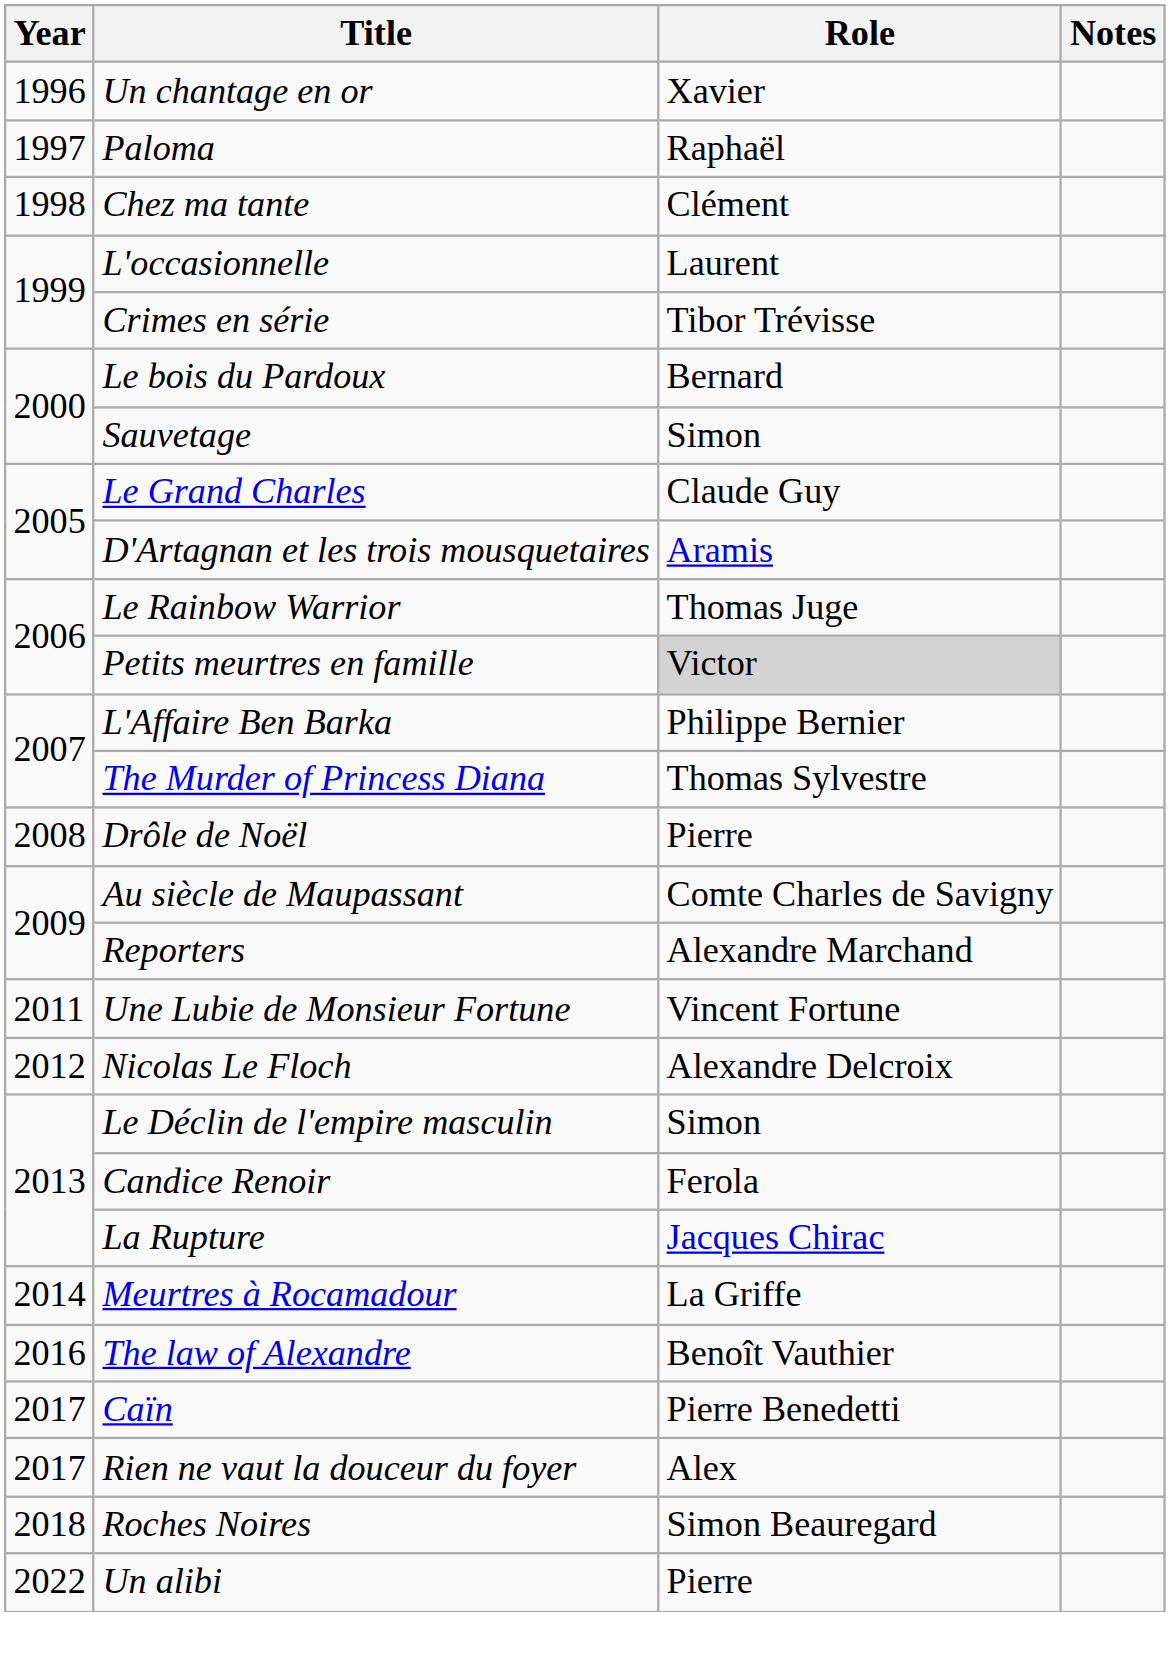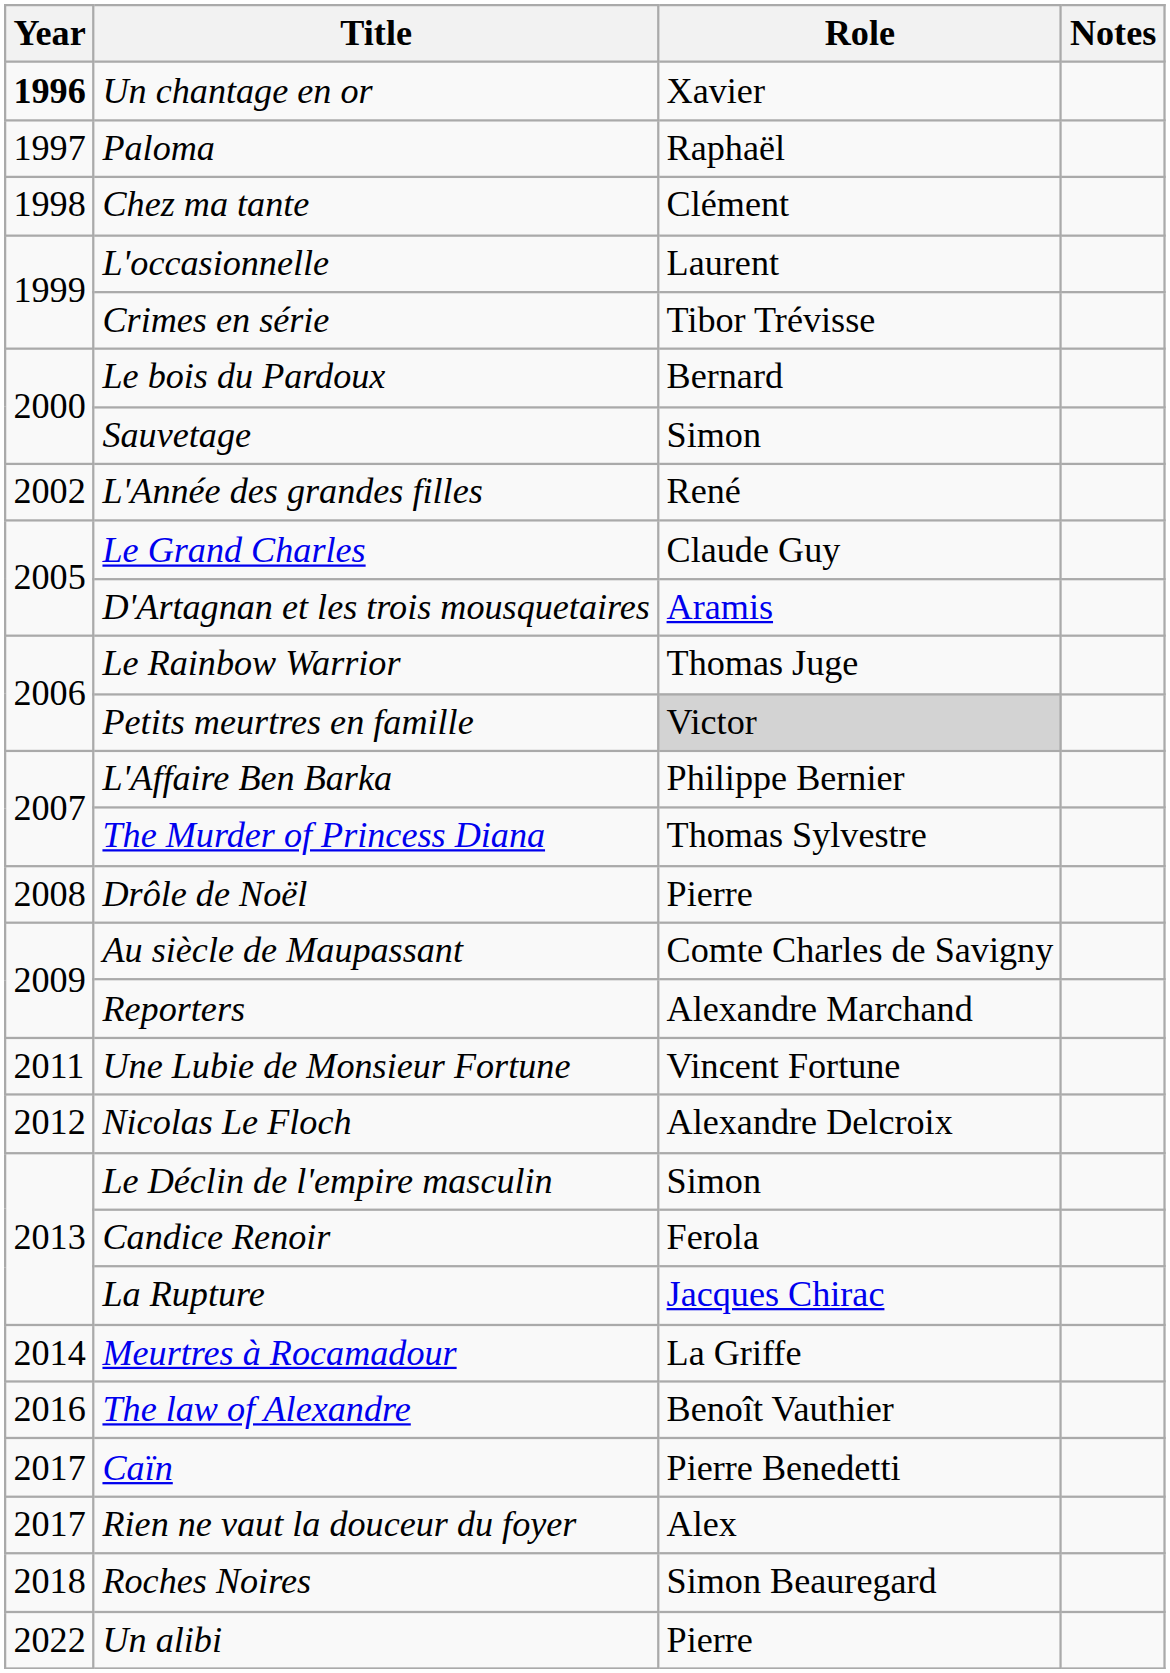 <table class="wikitable sortable">
 <tr>
 <th>Year</th>
 <th>Title</th>
 <th>Role</th>
 <th class="unsortable">Notes</th>
 </tr>
 <tr>
-<td>1996</td>
+<td><strong>1996</strong></td>
 <td><em>Un chantage en or</em></td>
 <td>Xavier</td>
 <td></td>
 </tr>
 <tr>
 <td>1997</td>
 <td><em>Paloma</em></td>
 <td>Raphaël</td>
 <td></td>
 </tr>
 <tr>
 <td>1998</td>
 <td><em>Chez ma tante</em></td>
 <td>Clément</td>
 <td></td>
 </tr>
 <tr>
 <td rowspan="2">1999</td>
 <td><em>L'occasionnelle</em></td>
 <td>Laurent</td>
 <td></td>
 </tr>
 <tr>
 <td><em>Crimes en série</em></td>
 <td>Tibor Trévisse</td>
 <td></td>
 </tr>
 <tr>
 <td rowspan="2">2000</td>
 <td><em>Le bois du Pardoux</em></td>
 <td>Bernard</td>
 <td></td>
 </tr>
 <tr>
 <td><em>Sauvetage</em></td>
 <td>Simon</td>
+<td></td>
+</tr>
+<tr>
+<td>2002</td>
+<td><em>L'Année des grandes filles</em></td>
+<td>René</td>
 <td></td>
 </tr>
 <tr>
 <td rowspan="2">2005</td>
 <td><em><a href='#'>Le Grand Charles</a></em></td>
 <td>Claude Guy</td>
 <td></td>
 </tr>
 <tr>
 <td><em>D'Artagnan et les trois mousquetaires</em></td>
 <td><a href='#'>Aramis</a></td>
 <td></td>
 </tr>
 <tr>
 <td rowspan="2">2006</td>
 <td><em>Le Rainbow Warrior</em></td>
 <td>Thomas Juge</td>
 <td></td>
 </tr>
 <tr>
 <td><em>Petits meurtres en famille</em></td>
 <td style="background: lightgrey;">Victor</td>
 <td></td>
 </tr>
 <tr>
 <td rowspan="2">2007</td>
 <td><em>L'Affaire Ben Barka</em></td>
 <td>Philippe Bernier</td>
 <td></td>
 </tr>
 <tr>
 <td><em><a href='#'>The Murder of Princess Diana</a></em></td>
 <td>Thomas Sylvestre</td>
 <td></td>
 </tr>
 <tr>
 <td>2008</td>
 <td><em>Drôle de Noël</em></td>
 <td>Pierre</td>
 <td></td>
 </tr>
 <tr>
 <td rowspan="2">2009</td>
 <td><em>Au siècle de Maupassant</em></td>
 <td>Comte Charles de Savigny</td>
 <td></td>
 </tr>
 <tr>
 <td><em>Reporters</em></td>
 <td>Alexandre Marchand</td>
 <td></td>
 </tr>
 <tr>
 <td>2011</td>
 <td><em>Une Lubie de Monsieur Fortune</em></td>
 <td>Vincent Fortune</td>
 <td></td>
 </tr>
 <tr>
 <td>2012</td>
 <td><em>Nicolas Le Floch</em></td>
 <td>Alexandre Delcroix</td>
 <td></td>
 </tr>
 <tr>
 <td rowspan="3">2013</td>
 <td><em>Le Déclin de l'empire masculin</em></td>
 <td>Simon</td>
 <td></td>
 </tr>
 <tr>
 <td><em>Candice Renoir</em></td>
 <td>Ferola</td>
 <td></td>
 </tr>
 <tr>
 <td><em>La Rupture</em></td>
 <td><a href='#'>Jacques Chirac</a></td>
 <td></td>
 </tr>
 <tr>
 <td>2014</td>
 <td><em><a href='#'>Meurtres à Rocamadour</a></em></td>
 <td>La Griffe</td>
 <td></td>
 </tr>
 <tr>
 <td>2016</td>
 <td><em><a href='#'>The law of Alexandre</a></em></td>
 <td>Benoît Vauthier</td>
 <td></td>
 </tr>
 <tr>
 <td>2017</td>
 <td><em><a href='#'>Caïn</a></em></td>
 <td>Pierre Benedetti</td>
 <td></td>
 </tr>
 <tr>
 <td>2017</td>
 <td><em>Rien ne vaut la douceur du foyer</em></td>
 <td>Alex</td>
 <td></td>
 </tr>
 <tr>
 <td>2018</td>
 <td><em>Roches Noires</em></td>
 <td>Simon Beauregard</td>
 <td></td>
 </tr>
 <tr>
 <td>2022</td>
 <td><em>Un alibi</em></td>
 <td>Pierre</td>
 <td></td>
 </tr>
 </table>
